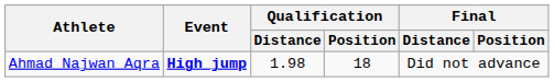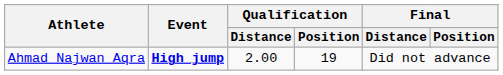 <table class=wikitable style="font-size:90%">
 <tr>
 <th rowspan="2">Athlete</th>
 <th rowspan="2">Event</th>
 <th colspan="2">Qualification</th>
 <th colspan="2">Final</th>
 </tr>
 <tr style="font-size:95%">
 <th>Distance</th>
 <th>Position</th>
 <th>Distance</th>
 <th>Position</th>
 </tr>
 <tr align=center>
 <td align=left><a href='#'>Ahmad Najwan Aqra</a></td>
 <td align=left><strong><a href='#'>High jump</a></strong></td>
-<td>1.98</td>
-<td>18</td>
+<td>2.00</td>
+<td>19</td>
 <td colspan=2>Did not advance</td>
 </tr>
 </table>
